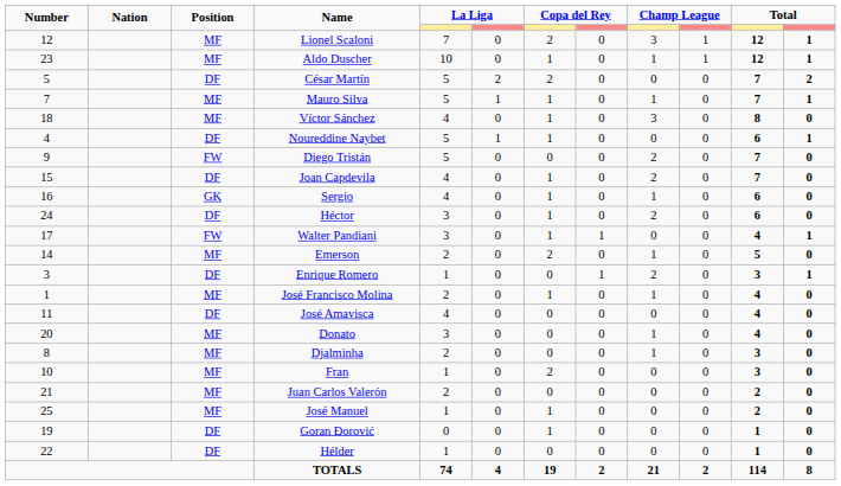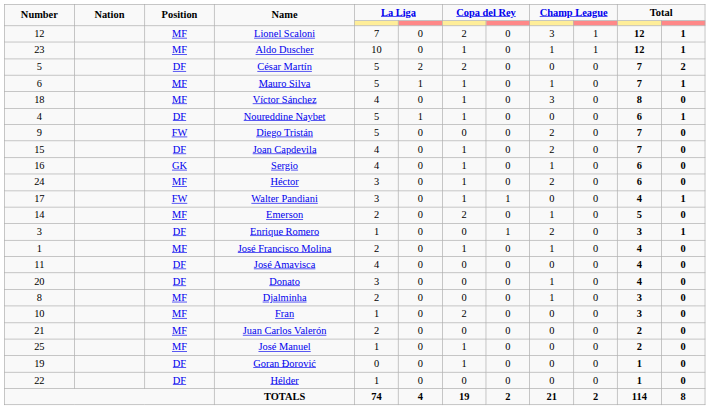 <table class="wikitable" style="text-align:center;">
 <tr style="text-align:center;">
 <td rowspan="2" style="width:10%; "><strong>Number</strong></td>
 <td rowspan="2" style="width:10%; "><strong>Nation</strong></td>
 <td rowspan="2" style="width:10%; "><strong>Position</strong></td>
 <td rowspan="2" style="width:20%; "><strong>Name</strong></td>
 <td colspan="2"><strong><a href='#'>La Liga</a></strong></td>
 <td colspan="2"><strong><a href='#'>Copa del Rey</a></strong></td>
 <td colspan="2"><strong><a href='#'>Champ League</a></strong></td>
 <td colspan="2"><strong>Total</strong></td>
 </tr>
 <tr>
 <th style="width:60px; background:#fe9;"></th>
 <th style="width:60px; background:#ff8888;"></th>
 <th style="width:60px; background:#fe9;"></th>
 <th style="width:60px; background:#ff8888;"></th>
 <th style="width:60px; background:#fe9;"></th>
 <th style="width:60px; background:#ff8888;"></th>
 <th style="width:60px; background:#fe9;"></th>
 <th style="width:60px; background:#ff8888;"></th>
 </tr>
 <tr>
 <td>12</td>
 <td></td>
 <td><a href='#'>MF</a></td>
 <td><a href='#'>Lionel Scaloni</a></td>
 <td>7</td>
 <td>0</td>
 <td>2</td>
 <td>0</td>
 <td>3</td>
 <td>1</td>
 <td><strong>12</strong></td>
 <td><strong>1</strong></td>
 </tr>
 <tr>
 <td>23</td>
 <td></td>
 <td><a href='#'>MF</a></td>
 <td><a href='#'>Aldo Duscher</a></td>
 <td>10</td>
 <td>0</td>
 <td>1</td>
 <td>0</td>
 <td>1</td>
 <td>1</td>
 <td><strong>12</strong></td>
 <td><strong>1</strong></td>
 </tr>
 <tr>
 <td>5</td>
 <td></td>
 <td><a href='#'>DF</a></td>
 <td><a href='#'>César Martín</a></td>
 <td>5</td>
 <td>2</td>
 <td>2</td>
 <td>0</td>
 <td>0</td>
 <td>0</td>
 <td><strong>7</strong></td>
 <td><strong>2</strong></td>
 </tr>
 <tr>
-<td>7</td>
+<td>6</td>
 <td></td>
 <td><a href='#'>MF</a></td>
 <td><a href='#'>Mauro Silva</a></td>
 <td>5</td>
 <td>1</td>
 <td>1</td>
 <td>0</td>
 <td>1</td>
 <td>0</td>
 <td><strong>7</strong></td>
 <td><strong>1</strong></td>
 </tr>
 <tr>
 <td>18</td>
 <td></td>
 <td><a href='#'>MF</a></td>
 <td><a href='#'>Víctor Sánchez</a></td>
 <td>4</td>
 <td>0</td>
 <td>1</td>
 <td>0</td>
 <td>3</td>
 <td>0</td>
 <td><strong>8</strong></td>
 <td><strong>0</strong></td>
 </tr>
 <tr>
 <td>4</td>
 <td></td>
 <td><a href='#'>DF</a></td>
 <td><a href='#'>Noureddine Naybet</a></td>
 <td>5</td>
 <td>1</td>
 <td>1</td>
 <td>0</td>
 <td>0</td>
 <td>0</td>
 <td><strong>6</strong></td>
 <td><strong>1</strong></td>
 </tr>
 <tr>
 <td>9</td>
 <td></td>
 <td><a href='#'>FW</a></td>
 <td><a href='#'>Diego Tristán</a></td>
 <td>5</td>
 <td>0</td>
 <td>0</td>
 <td>0</td>
 <td>2</td>
 <td>0</td>
 <td><strong>7</strong></td>
 <td><strong>0</strong></td>
 </tr>
 <tr>
 <td>15</td>
 <td></td>
 <td><a href='#'>DF</a></td>
 <td><a href='#'>Joan Capdevila</a></td>
 <td>4</td>
 <td>0</td>
 <td>1</td>
 <td>0</td>
 <td>2</td>
 <td>0</td>
 <td><strong>7</strong></td>
 <td><strong>0</strong></td>
 </tr>
 <tr>
 <td>16</td>
 <td></td>
 <td><a href='#'>GK</a></td>
 <td><a href='#'>Sergio</a></td>
 <td>4</td>
 <td>0</td>
 <td>1</td>
 <td>0</td>
 <td>1</td>
 <td>0</td>
 <td><strong>6</strong></td>
 <td><strong>0</strong></td>
 </tr>
 <tr>
 <td>24</td>
 <td></td>
-<td><a href='#'>DF</a></td>
+<td><a href='#'>MF</a></td>
 <td><a href='#'>Héctor</a></td>
 <td>3</td>
 <td>0</td>
 <td>1</td>
 <td>0</td>
 <td>2</td>
 <td>0</td>
 <td><strong>6</strong></td>
 <td><strong>0</strong></td>
 </tr>
 <tr>
 <td>17</td>
 <td></td>
 <td><a href='#'>FW</a></td>
 <td><a href='#'>Walter Pandiani</a></td>
 <td>3</td>
 <td>0</td>
 <td>1</td>
 <td>1</td>
 <td>0</td>
 <td>0</td>
 <td><strong>4</strong></td>
 <td><strong>1</strong></td>
 </tr>
 <tr>
 <td>14</td>
 <td></td>
 <td><a href='#'>MF</a></td>
 <td><a href='#'>Emerson</a></td>
 <td>2</td>
 <td>0</td>
 <td>2</td>
 <td>0</td>
 <td>1</td>
 <td>0</td>
 <td><strong>5</strong></td>
 <td><strong>0</strong></td>
 </tr>
 <tr>
 <td>3</td>
 <td></td>
 <td><a href='#'>DF</a></td>
 <td><a href='#'>Enrique Romero</a></td>
 <td>1</td>
 <td>0</td>
 <td>0</td>
 <td>1</td>
 <td>2</td>
 <td>0</td>
 <td><strong>3</strong></td>
 <td><strong>1</strong></td>
 </tr>
 <tr>
 <td>1</td>
 <td></td>
 <td><a href='#'>MF</a></td>
 <td><a href='#'>José Francisco Molina</a></td>
 <td>2</td>
 <td>0</td>
 <td>1</td>
 <td>0</td>
 <td>1</td>
 <td>0</td>
 <td><strong>4</strong></td>
 <td><strong>0</strong></td>
 </tr>
 <tr>
 <td>11</td>
 <td></td>
 <td><a href='#'>DF</a></td>
 <td><a href='#'>José Amavisca</a></td>
 <td>4</td>
 <td>0</td>
 <td>0</td>
 <td>0</td>
 <td>0</td>
 <td>0</td>
 <td><strong>4</strong></td>
 <td><strong>0</strong></td>
 </tr>
 <tr>
 <td>20</td>
 <td></td>
-<td><a href='#'>MF</a></td>
+<td><a href='#'>DF</a></td>
 <td><a href='#'>Donato</a></td>
 <td>3</td>
 <td>0</td>
 <td>0</td>
 <td>0</td>
 <td>1</td>
 <td>0</td>
 <td><strong>4</strong></td>
 <td><strong>0</strong></td>
 </tr>
 <tr>
 <td>8</td>
 <td></td>
 <td><a href='#'>MF</a></td>
 <td><a href='#'>Djalminha</a></td>
 <td>2</td>
 <td>0</td>
 <td>0</td>
 <td>0</td>
 <td>1</td>
 <td>0</td>
 <td><strong>3</strong></td>
 <td><strong>0</strong></td>
 </tr>
 <tr>
 <td>10</td>
 <td></td>
 <td><a href='#'>MF</a></td>
 <td><a href='#'>Fran</a></td>
 <td>1</td>
 <td>0</td>
 <td>2</td>
 <td>0</td>
 <td>0</td>
 <td>0</td>
 <td><strong>3</strong></td>
 <td><strong>0</strong></td>
 </tr>
 <tr>
 <td>21</td>
 <td></td>
 <td><a href='#'>MF</a></td>
 <td><a href='#'>Juan Carlos Valerón</a></td>
 <td>2</td>
 <td>0</td>
 <td>0</td>
 <td>0</td>
 <td>0</td>
 <td>0</td>
 <td><strong>2</strong></td>
 <td><strong>0</strong></td>
 </tr>
 <tr>
 <td>25</td>
 <td></td>
 <td><a href='#'>MF</a></td>
 <td><a href='#'>José Manuel</a></td>
 <td>1</td>
 <td>0</td>
 <td>1</td>
 <td>0</td>
 <td>0</td>
 <td>0</td>
 <td><strong>2</strong></td>
 <td><strong>0</strong></td>
 </tr>
 <tr>
 <td>19</td>
 <td></td>
 <td><a href='#'>DF</a></td>
 <td><a href='#'>Goran Đorović</a></td>
 <td>0</td>
 <td>0</td>
 <td>1</td>
 <td>0</td>
 <td>0</td>
 <td>0</td>
 <td><strong>1</strong></td>
 <td><strong>0</strong></td>
 </tr>
 <tr>
 <td>22</td>
 <td></td>
 <td><a href='#'>DF</a></td>
 <td><a href='#'>Hélder</a></td>
 <td>1</td>
 <td>0</td>
 <td>0</td>
 <td>0</td>
 <td>0</td>
 <td>0</td>
 <td><strong>1</strong></td>
 <td><strong>0</strong></td>
 </tr>
 <tr>
 <td colspan="3"></td>
 <td><strong>TOTALS</strong></td>
 <td><strong>74</strong></td>
 <td><strong>4</strong></td>
 <td><strong>19</strong></td>
 <td><strong>2</strong></td>
 <td><strong>21</strong></td>
 <td><strong>2</strong></td>
 <td><strong>114</strong></td>
 <td><strong>8</strong></td>
 </tr>
 </table>
